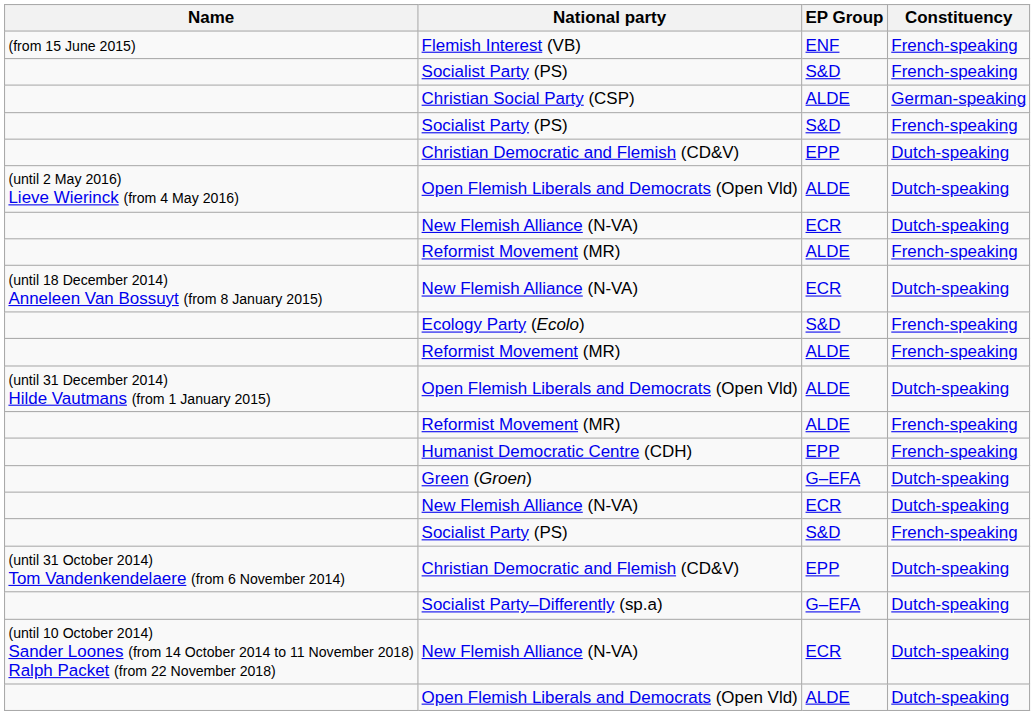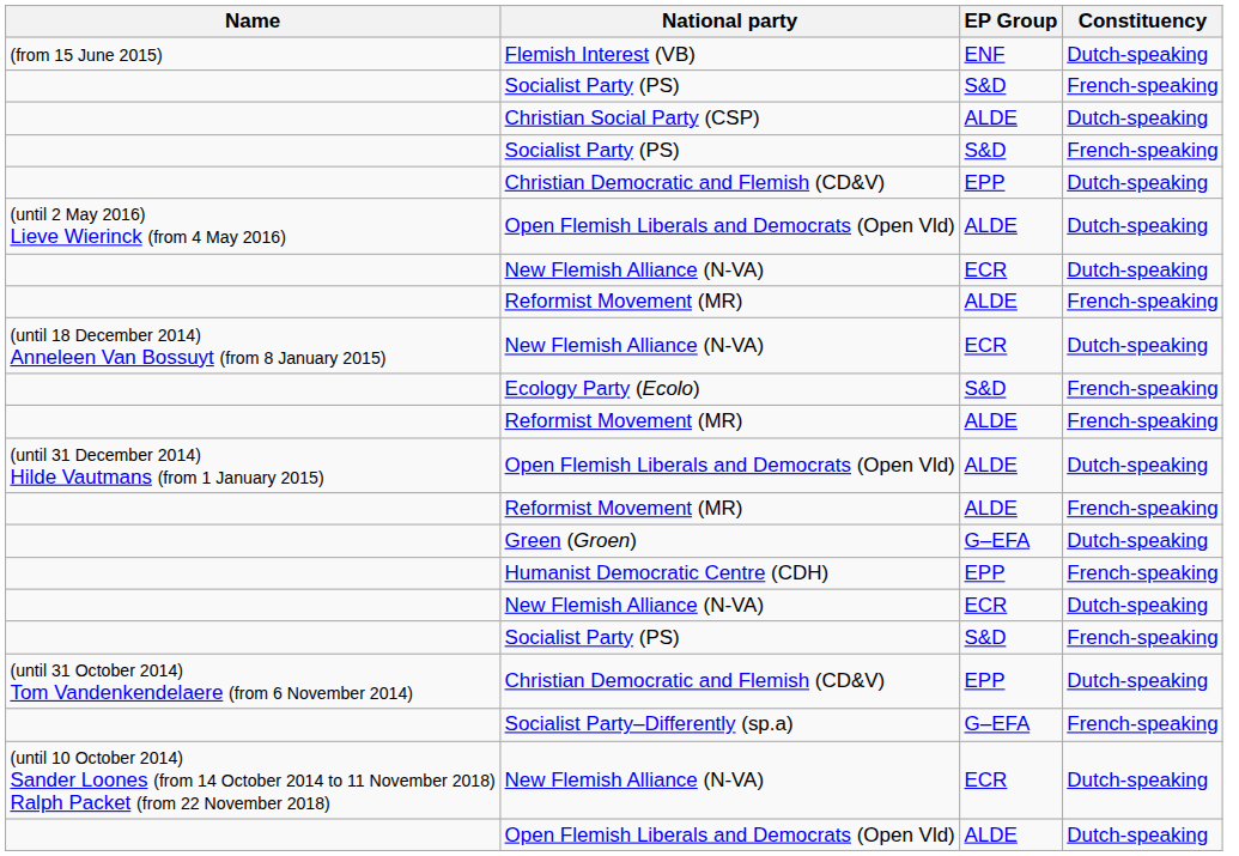 <table class="sortable wikitable">
 <tr>
 <th>Name</th>
 <th>National party</th>
 <th>EP Group</th>
 <th>Constituency</th>
 </tr>
 <tr>
 <td> <small>(from 15 June 2015)</small></td>
 <td> <a href='#'>Flemish Interest</a> (VB)</td>
 <td> <a href='#'>ENF</a></td>
-<td><a href='#'>French-speaking</a></td>
+<td><a href='#'>Dutch-speaking</a></td>
 </tr>
 <tr>
 <td></td>
 <td> <a href='#'>Socialist Party</a> (PS)</td>
 <td> <a href='#'>S&D</a></td>
 <td><a href='#'>French-speaking</a></td>
 </tr>
 <tr>
 <td></td>
 <td> <a href='#'>Christian Social Party</a> (CSP)</td>
 <td> <a href='#'>ALDE</a></td>
-<td><a href='#'>German-speaking</a></td>
+<td><a href='#'>Dutch-speaking</a></td>
 </tr>
 <tr>
 <td></td>
 <td> <a href='#'>Socialist Party</a> (PS)</td>
 <td> <a href='#'>S&D</a></td>
 <td><a href='#'>French-speaking</a></td>
 </tr>
 <tr>
 <td></td>
 <td> <a href='#'>Christian Democratic and Flemish</a> (CD&V)</td>
 <td> <a href='#'>EPP</a></td>
 <td><a href='#'>Dutch-speaking</a></td>
 </tr>
 <tr>
 <td><small>(until 2 May 2016)</small><br><a href='#'>Lieve Wierinck</a> <small>(from 4 May 2016)</small></td>
 <td> <a href='#'>Open Flemish Liberals and Democrats</a> (Open Vld)</td>
 <td> <a href='#'>ALDE</a></td>
 <td><a href='#'>Dutch-speaking</a></td>
 </tr>
 <tr>
 <td></td>
 <td> <a href='#'>New Flemish Alliance</a> (N-VA)</td>
 <td> <a href='#'>ECR</a></td>
 <td><a href='#'>Dutch-speaking</a></td>
 </tr>
 <tr>
 <td></td>
 <td> <a href='#'>Reformist Movement</a> (MR)</td>
 <td> <a href='#'>ALDE</a></td>
 <td><a href='#'>French-speaking</a></td>
 </tr>
 <tr>
 <td> <small>(until 18 December 2014)</small><br><a href='#'>Anneleen Van Bossuyt</a> <small>(from 8 January 2015)</small></td>
 <td> <a href='#'>New Flemish Alliance</a> (N-VA)</td>
 <td> <a href='#'>ECR</a></td>
 <td><a href='#'>Dutch-speaking</a></td>
 </tr>
 <tr>
 <td></td>
 <td> <a href='#'>Ecology Party</a> (<em>Ecolo</em>)</td>
 <td> <a href='#'>S&D</a></td>
 <td><a href='#'>French-speaking</a></td>
 </tr>
 <tr>
 <td></td>
 <td> <a href='#'>Reformist Movement</a> (MR)</td>
 <td> <a href='#'>ALDE</a></td>
 <td><a href='#'>French-speaking</a></td>
 </tr>
 <tr>
 <td> <small>(until 31 December 2014)</small><br><a href='#'>Hilde Vautmans</a> <small>(from 1 January 2015)</small></td>
 <td> <a href='#'>Open Flemish Liberals and Democrats</a> (Open Vld)</td>
 <td> <a href='#'>ALDE</a></td>
 <td><a href='#'>Dutch-speaking</a></td>
 </tr>
 <tr>
 <td></td>
 <td> <a href='#'>Reformist Movement</a> (MR)</td>
 <td> <a href='#'>ALDE</a></td>
 <td><a href='#'>French-speaking</a></td>
 </tr>
 <tr>
 <td></td>
+<td> <a href='#'>Green</a> (<em>Groen</em>)</td>
+<td> <a href='#'>G–EFA</a></td>
+<td><a href='#'>Dutch-speaking</a></td>
+</tr>
+<tr>
+<td></td>
 <td> <a href='#'>Humanist Democratic Centre</a> (CDH)</td>
 <td> <a href='#'>EPP</a></td>
 <td><a href='#'>French-speaking</a></td>
-</tr>
-<tr>
-<td></td>
-<td> <a href='#'>Green</a> (<em>Groen</em>)</td>
-<td> <a href='#'>G–EFA</a></td>
-<td><a href='#'>Dutch-speaking</a></td>
 </tr>
 <tr>
 <td></td>
 <td> <a href='#'>New Flemish Alliance</a> (N-VA)</td>
 <td> <a href='#'>ECR</a></td>
 <td><a href='#'>Dutch-speaking</a></td>
 </tr>
 <tr>
 <td></td>
 <td> <a href='#'>Socialist Party</a> (PS)</td>
 <td> <a href='#'>S&D</a></td>
 <td><a href='#'>French-speaking</a></td>
 </tr>
 <tr>
 <td> <small>(until 31 October 2014)</small><br><a href='#'>Tom Vandenkendelaere</a> <small>(from 6 November 2014)</small></td>
 <td> <a href='#'>Christian Democratic and Flemish</a> (CD&V)</td>
 <td> <a href='#'>EPP</a></td>
 <td><a href='#'>Dutch-speaking</a></td>
 </tr>
 <tr>
 <td></td>
 <td> <a href='#'>Socialist Party–Differently</a> (sp.a)</td>
 <td> <a href='#'>G–EFA</a></td>
-<td><a href='#'>Dutch-speaking</a></td>
+<td><a href='#'>French-speaking</a></td>
 </tr>
 <tr>
 <td> <small>(until 10 October 2014)</small><br><a href='#'>Sander Loones</a> <small>(from 14 October 2014 to 11 November 2018)</small><br> <a href='#'>Ralph Packet</a> <small>(from 22 November 2018)</small></td>
 <td> <a href='#'>New Flemish Alliance</a> (N-VA)</td>
 <td> <a href='#'>ECR</a></td>
 <td><a href='#'>Dutch-speaking</a></td>
 </tr>
 <tr>
 <td></td>
 <td> <a href='#'>Open Flemish Liberals and Democrats</a> (Open Vld)</td>
 <td> <a href='#'>ALDE</a></td>
 <td><a href='#'>Dutch-speaking</a></td>
 </tr>
 </table>
